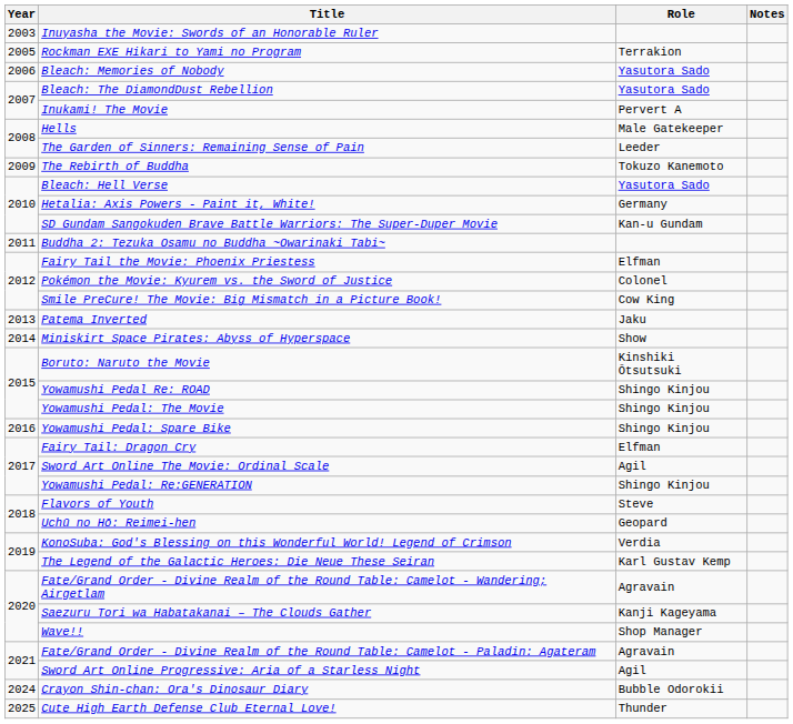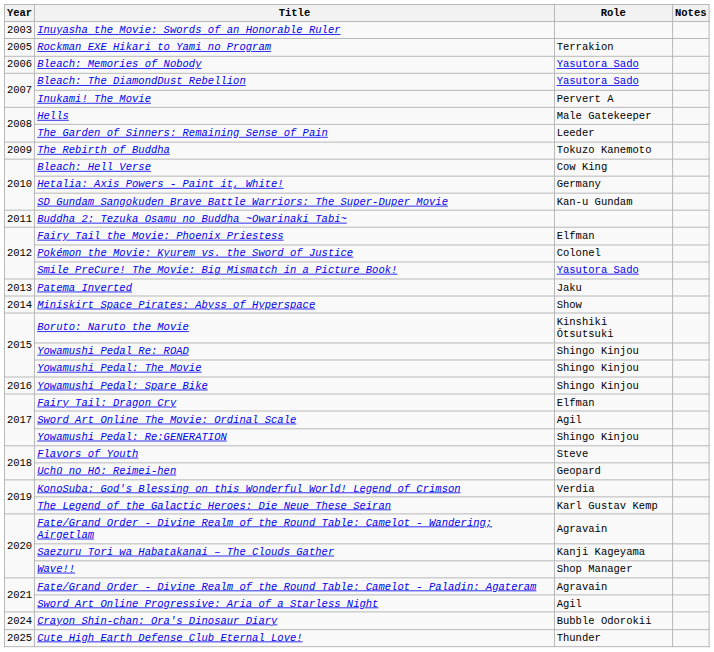 <table class="wikitable">
 <tr>
 <th>Year</th>
 <th>Title</th>
 <th>Role</th>
 <th>Notes</th>
 </tr>
 <tr>
 <td>2003</td>
 <td><em><a href='#'>Inuyasha the Movie: Swords of an Honorable Ruler</a></em></td>
 <td></td>
 <td></td>
 </tr>
 <tr>
 <td>2005</td>
 <td><em><a href='#'>Rockman EXE Hikari to Yami no Program</a></em></td>
 <td>Terrakion</td>
 <td></td>
 </tr>
 <tr>
 <td>2006</td>
 <td><em><a href='#'>Bleach: Memories of Nobody</a></em></td>
 <td><a href='#'>Yasutora Sado</a></td>
 <td></td>
 </tr>
 <tr>
 <td rowspan="2">2007</td>
 <td><em><a href='#'>Bleach: The DiamondDust Rebellion</a></em></td>
 <td><a href='#'>Yasutora Sado</a></td>
 <td></td>
 </tr>
 <tr>
 <td><em><a href='#'>Inukami! The Movie</a></em></td>
 <td>Pervert A</td>
 <td></td>
 </tr>
 <tr>
 <td rowspan="2">2008</td>
 <td><em><a href='#'>Hells</a></em></td>
 <td>Male Gatekeeper</td>
 <td></td>
 </tr>
 <tr>
 <td><em><a href='#'>The Garden of Sinners: Remaining Sense of Pain</a></em></td>
 <td>Leeder</td>
 <td></td>
 </tr>
 <tr>
 <td>2009</td>
 <td><em><a href='#'>The Rebirth of Buddha</a></em></td>
 <td>Tokuzo Kanemoto</td>
 <td></td>
 </tr>
 <tr>
 <td rowspan="3">2010</td>
 <td><em><a href='#'>Bleach: Hell Verse</a></em></td>
-<td><a href='#'>Yasutora Sado</a></td>
+<td>Cow King</td>
 <td></td>
 </tr>
 <tr>
 <td><em><a href='#'>Hetalia: Axis Powers - Paint it, White!</a></em></td>
 <td>Germany</td>
 <td></td>
 </tr>
 <tr>
 <td><em><a href='#'>SD Gundam Sangokuden Brave Battle Warriors: The Super-Duper Movie</a></em></td>
 <td>Kan-u Gundam</td>
 <td></td>
 </tr>
 <tr>
 <td>2011</td>
 <td><em><a href='#'>Buddha 2: Tezuka Osamu no Buddha ~Owarinaki Tabi~</a></em></td>
 <td></td>
 <td></td>
 </tr>
 <tr>
 <td rowspan="3">2012</td>
 <td><em><a href='#'>Fairy Tail the Movie: Phoenix Priestess</a></em></td>
 <td>Elfman</td>
 <td></td>
 </tr>
 <tr>
 <td><em><a href='#'>Pokémon the Movie: Kyurem vs. the Sword of Justice</a></em></td>
 <td>Colonel</td>
 <td></td>
 </tr>
 <tr>
 <td><em><a href='#'>Smile PreCure! The Movie: Big Mismatch in a Picture Book!</a></em></td>
-<td>Cow King</td>
+<td><a href='#'>Yasutora Sado</a></td>
 <td></td>
 </tr>
 <tr>
 <td>2013</td>
 <td><em><a href='#'>Patema Inverted</a></em></td>
 <td>Jaku</td>
 <td></td>
 </tr>
 <tr>
 <td>2014</td>
 <td><em><a href='#'>Miniskirt Space Pirates: Abyss of Hyperspace</a></em></td>
 <td>Show</td>
 <td></td>
 </tr>
 <tr>
 <td rowspan="3">2015</td>
 <td><em><a href='#'>Boruto: Naruto the Movie</a></em></td>
 <td>Kinshiki Ōtsutsuki</td>
 <td></td>
 </tr>
 <tr>
 <td><em><a href='#'>Yowamushi Pedal Re: ROAD</a></em></td>
 <td>Shingo Kinjou</td>
 <td></td>
 </tr>
 <tr>
 <td><em><a href='#'>Yowamushi Pedal: The Movie</a></em></td>
 <td>Shingo Kinjou</td>
 <td></td>
 </tr>
 <tr>
 <td>2016</td>
 <td><em><a href='#'>Yowamushi Pedal: Spare Bike</a></em></td>
 <td>Shingo Kinjou</td>
 <td></td>
 </tr>
 <tr>
 <td rowspan="3">2017</td>
 <td><em><a href='#'>Fairy Tail: Dragon Cry</a></em></td>
 <td>Elfman</td>
 <td></td>
 </tr>
 <tr>
 <td><em><a href='#'>Sword Art Online The Movie: Ordinal Scale</a></em></td>
 <td>Agil</td>
 <td></td>
 </tr>
 <tr>
 <td><em><a href='#'>Yowamushi Pedal: Re:GENERATION</a></em></td>
 <td>Shingo Kinjou</td>
 <td></td>
 </tr>
 <tr>
 <td rowspan="2">2018</td>
 <td><em><a href='#'>Flavors of Youth</a></em></td>
 <td>Steve</td>
 <td></td>
 </tr>
 <tr>
 <td><em><a href='#'>Uchū no Hō: Reimei-hen</a></em></td>
 <td>Geopard</td>
 <td></td>
 </tr>
 <tr>
 <td rowspan="2">2019</td>
 <td><em><a href='#'>KonoSuba: God's Blessing on this Wonderful World! Legend of Crimson</a></em></td>
 <td>Verdia</td>
 <td></td>
 </tr>
 <tr>
 <td><em><a href='#'>The Legend of the Galactic Heroes: Die Neue These Seiran</a></em></td>
 <td>Karl Gustav Kemp</td>
 <td></td>
 </tr>
 <tr>
 <td rowspan="3">2020</td>
 <td><em><a href='#'>Fate/Grand Order - Divine Realm of the Round Table: Camelot - Wandering; Airgetlam</a></em></td>
 <td>Agravain</td>
 <td></td>
 </tr>
 <tr>
 <td><em><a href='#'>Saezuru Tori wa Habatakanai – The Clouds Gather</a></em></td>
 <td>Kanji Kageyama</td>
 <td></td>
 </tr>
 <tr>
 <td><em><a href='#'>Wave!!</a></em></td>
 <td>Shop Manager</td>
 <td></td>
 </tr>
 <tr>
 <td rowspan="2">2021</td>
 <td><em><a href='#'>Fate/Grand Order - Divine Realm of the Round Table: Camelot - Paladin: Agateram</a></em></td>
 <td>Agravain</td>
 <td></td>
 </tr>
 <tr>
 <td><em><a href='#'>Sword Art Online Progressive: Aria of a Starless Night</a></em></td>
 <td>Agil</td>
 </tr>
 <tr>
 <td>2024</td>
 <td><em><a href='#'>Crayon Shin-chan: Ora's Dinosaur Diary</a></em></td>
 <td>Bubble Odorokii</td>
 <td></td>
 </tr>
 <tr>
 <td>2025</td>
 <td><em><a href='#'>Cute High Earth Defense Club Eternal Love!</a></em></td>
 <td>Thunder</td>
 <td></td>
 </tr>
 </table>
